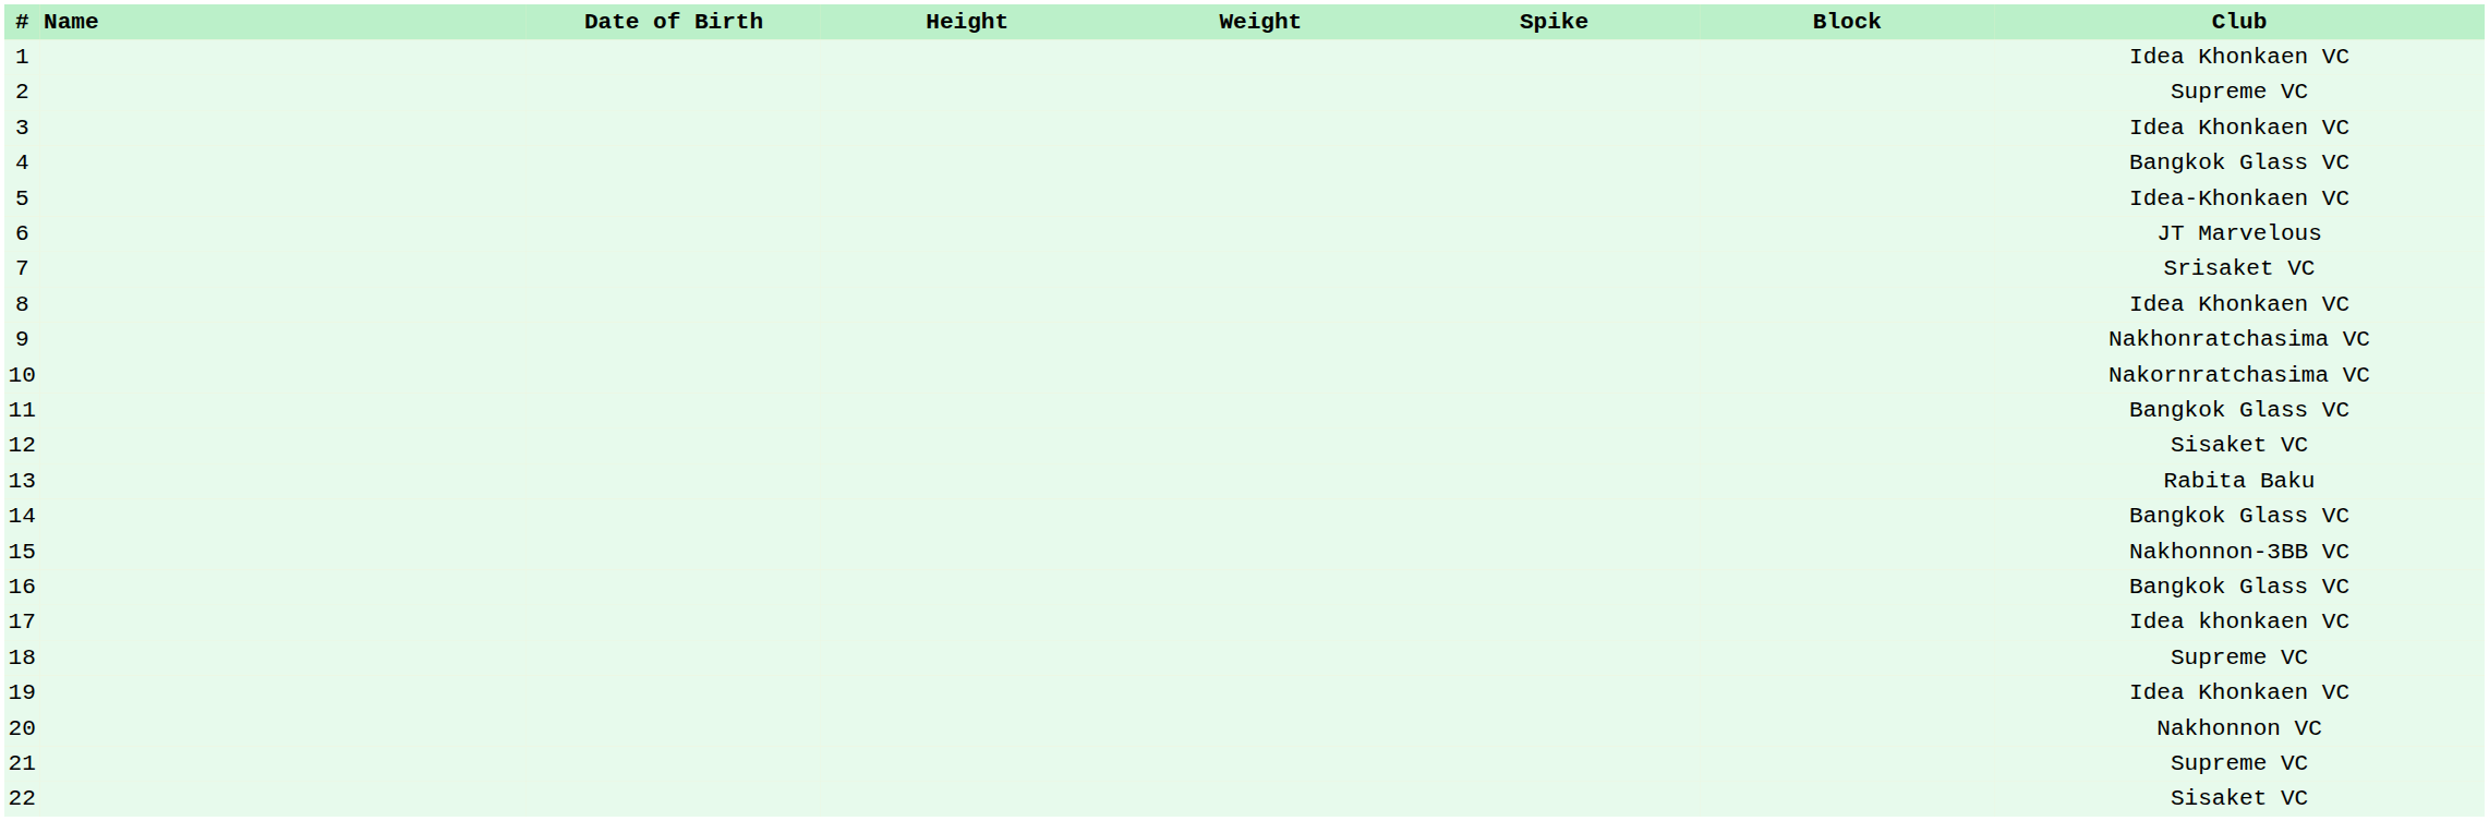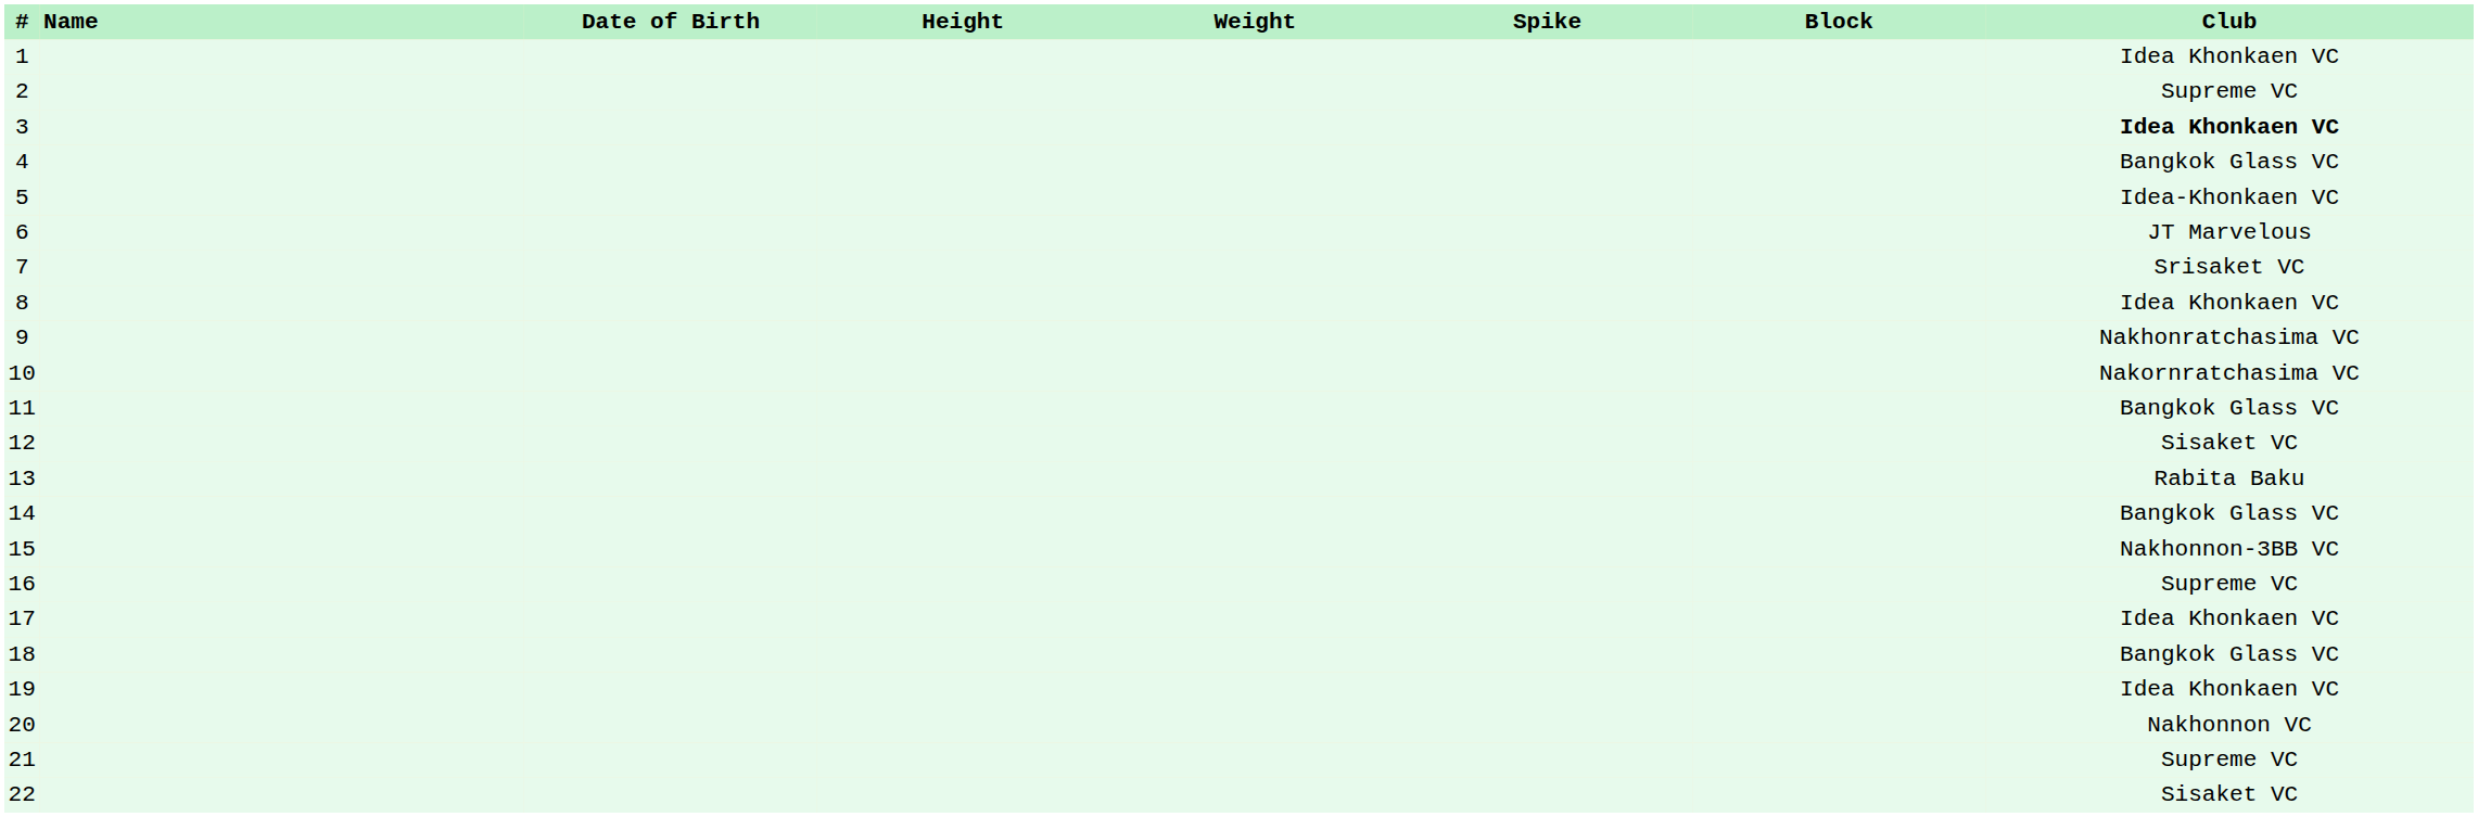 <table border=0 cellpadding=2 cellspacing=0  |- bgcolor=#FFECCE style="text-align:center; font-size:90%; width:100%">
 <tr bgcolor=#BBF0C9>
 <th>#</th>
 <th align=left width=20%>Name</th>
 <th width=12%>Date of Birth</th>
 <th width=12%>Height</th>
 <th width=12%>Weight</th>
 <th width=12%>Spike</th>
 <th width=12%>Block</th>
 <th width=20%>Club</th>
 </tr>
 <tr bgcolor=#E7FAEC>
 <td>1</td>
 <td align=left></td>
 <td align=right></td>
 <td></td>
 <td></td>
 <td></td>
 <td></td>
 <td>Idea Khonkaen VC</td>
 </tr>
 <tr bgcolor=#E7FAEC>
 <td>2</td>
 <td align=left></td>
 <td align=right></td>
 <td></td>
 <td></td>
 <td></td>
 <td></td>
 <td>Supreme VC</td>
 </tr>
 <tr bgcolor=#E7FAEC>
 <td>3</td>
 <td align=left></td>
 <td align=right></td>
 <td></td>
 <td></td>
 <td></td>
 <td></td>
-<td>Idea Khonkaen VC</td>
+<td><strong>Idea Khonkaen VC</strong></td>
 </tr>
 <tr bgcolor=#E7FAEC>
 <td>4</td>
 <td align=left></td>
 <td align=right></td>
 <td></td>
 <td></td>
 <td></td>
 <td></td>
 <td>Bangkok Glass VC</td>
 </tr>
 <tr bgcolor=#E7FAEC>
 <td>5</td>
 <td align=left></td>
 <td align=right></td>
 <td></td>
 <td></td>
 <td></td>
 <td></td>
 <td>Idea-Khonkaen VC</td>
 </tr>
 <tr bgcolor=#E7FAEC>
 <td>6</td>
 <td align=left></td>
 <td align=right></td>
 <td></td>
 <td></td>
 <td></td>
 <td></td>
 <td>JT Marvelous</td>
 </tr>
 <tr bgcolor=#E7FAEC>
 <td>7</td>
 <td align=left></td>
 <td align=right></td>
 <td></td>
 <td></td>
 <td></td>
 <td></td>
 <td>Srisaket VC</td>
 </tr>
 <tr bgcolor=#E7FAEC>
 <td>8</td>
 <td align=left></td>
 <td align=right></td>
 <td></td>
 <td></td>
 <td></td>
 <td></td>
 <td>Idea Khonkaen VC</td>
 </tr>
 <tr bgcolor=#E7FAEC>
 <td>9</td>
 <td align=left></td>
 <td align=right></td>
 <td></td>
 <td></td>
 <td></td>
 <td></td>
 <td>Nakhonratchasima VC</td>
 </tr>
 <tr bgcolor=#E7FAEC>
 <td>10</td>
 <td align=left></td>
 <td align=right></td>
 <td></td>
 <td></td>
 <td></td>
 <td></td>
 <td>Nakornratchasima VC</td>
 </tr>
 <tr bgcolor=#E7FAEC>
 <td>11</td>
 <td align=left></td>
 <td align=right></td>
 <td></td>
 <td></td>
 <td></td>
 <td></td>
 <td>Bangkok Glass VC</td>
 </tr>
 <tr bgcolor=#E7FAEC>
 <td>12</td>
 <td align=left></td>
 <td align=right></td>
 <td></td>
 <td></td>
 <td></td>
 <td></td>
 <td>Sisaket VC</td>
 </tr>
 <tr bgcolor=#E7FAEC>
 <td>13</td>
 <td align=left></td>
 <td align=right></td>
 <td></td>
 <td></td>
 <td></td>
 <td></td>
 <td>Rabita Baku</td>
 </tr>
 <tr bgcolor=#E7FAEC>
 <td>14</td>
 <td align=left></td>
 <td align=right></td>
 <td></td>
 <td></td>
 <td></td>
 <td></td>
 <td>Bangkok Glass VC</td>
 </tr>
 <tr bgcolor=#E7FAEC>
 <td>15</td>
 <td align=left></td>
 <td align=right></td>
 <td></td>
 <td></td>
 <td></td>
 <td></td>
 <td>Nakhonnon-3BB VC</td>
 </tr>
 <tr bgcolor=#E7FAEC>
 <td>16</td>
 <td align=left></td>
 <td align=right></td>
 <td></td>
 <td></td>
 <td></td>
 <td></td>
-<td>Bangkok Glass VC</td>
+<td>Supreme VC</td>
 </tr>
 <tr bgcolor=#E7FAEC>
 <td>17</td>
 <td align=left></td>
 <td align=right></td>
 <td></td>
 <td></td>
 <td></td>
 <td></td>
-<td>Idea khonkaen VC</td>
+<td>Idea Khonkaen VC</td>
 </tr>
 <tr bgcolor=#E7FAEC>
 <td>18</td>
 <td align=left></td>
 <td align=right></td>
 <td></td>
 <td></td>
 <td></td>
 <td></td>
-<td>Supreme VC</td>
+<td>Bangkok Glass VC</td>
 </tr>
 <tr bgcolor=#E7FAEC>
 <td>19</td>
 <td align=left></td>
 <td align=right></td>
 <td></td>
 <td></td>
 <td></td>
 <td></td>
 <td>Idea Khonkaen VC</td>
 </tr>
 <tr bgcolor=#E7FAEC>
 <td>20</td>
 <td align=left></td>
 <td align=right></td>
 <td></td>
 <td></td>
 <td></td>
 <td></td>
 <td>Nakhonnon VC</td>
 </tr>
 <tr bgcolor=#E7FAEC>
 <td>21</td>
 <td align=left></td>
 <td align=right></td>
 <td></td>
 <td></td>
 <td></td>
 <td></td>
 <td>Supreme VC</td>
 </tr>
 <tr bgcolor=#E7FAEC>
 <td>22</td>
 <td align=left></td>
 <td align=right></td>
 <td></td>
 <td></td>
 <td></td>
 <td></td>
 <td>Sisaket VC</td>
 </tr>
 </table>
